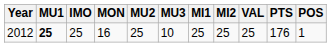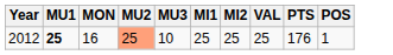 <table class="wikitable">
 <tr>
 <th><strong>Year</strong></th>
 <th>MU1</th>
-<th>IMO</th>
 <th>MON</th>
 <th>MU2</th>
 <th>MU3</th>
 <th>MI1</th>
 <th>MI2</th>
 <th>VAL</th>
 <th>PTS</th>
 <th>POS</th>
 </tr>
 <tr>
 <td>2012</td>
 <td><strong>25</strong></td>
-<td>25</td>
 <td>16</td>
-<td>25</td>
+<td style="background: lightsalmon;">25</td>
 <td>10</td>
 <td>25</td>
 <td>25</td>
 <td>25</td>
 <td>176</td>
 <td>1</td>
 </tr>
 </table>
